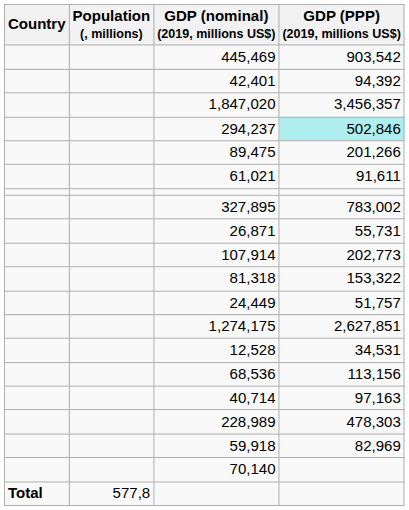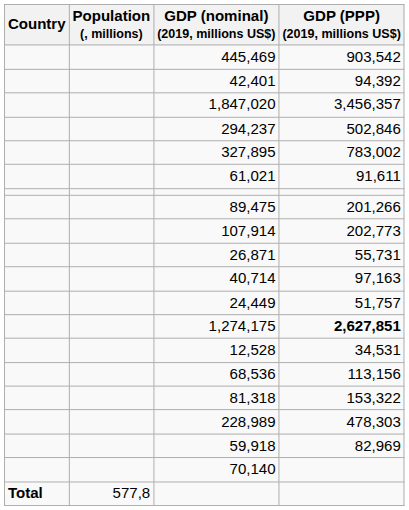 <table class="wikitable sortable" style="text-align: right">
 <tr style="background:#ececec;">
 <th>Country</th>
 <th>Population<br><small>(, millions)</small></th>
 <th>GDP (nominal)<br><small>(2019, millions US$)</small></th>
 <th>GDP (PPP)<br><small>(2019, millions US$)</small></th>
 </tr>
 <tr>
 <td style="text-align:left;"></td>
 <td></td>
 <td>445,469</td>
 <td>903,542</td>
 </tr>
 <tr>
 <td style="text-align:left;"></td>
 <td></td>
 <td>42,401</td>
 <td>94,392</td>
 </tr>
 <tr>
 <td style="text-align:left;"></td>
 <td></td>
 <td>1,847,020</td>
 <td>3,456,357</td>
 </tr>
 <tr>
 <td style="text-align:left;"></td>
 <td></td>
 <td>294,237</td>
-<td style="background: paleturquoise;">502,846</td>
+<td>502,846</td>
 </tr>
 <tr>
 <td style="text-align:left;"></td>
 <td></td>
-<td>89,475</td>
-<td>201,266</td>
+<td>327,895</td>
+<td>783,002</td>
 </tr>
 <tr>
 <td style="text-align:left;"></td>
 <td></td>
 <td>61,021</td>
 <td>91,611</td>
 </tr>
 <tr>
 <td style="text-align:left;"></td>
 <td></td>
 <td></td>
 <td></td>
 </tr>
 <tr>
 <td style="text-align:left;"></td>
 <td></td>
-<td>327,895</td>
-<td>783,002</td>
+<td>89,475</td>
+<td>201,266</td>
+</tr>
+<tr>
+<td style="text-align:left;"></td>
+<td></td>
+<td>107,914</td>
+<td>202,773</td>
 </tr>
 <tr>
 <td style="text-align:left;"></td>
 <td></td>
 <td>26,871</td>
 <td>55,731</td>
 </tr>
 <tr>
 <td style="text-align:left;"></td>
 <td></td>
-<td>107,914</td>
-<td>202,773</td>
-</tr>
-<tr>
-<td style="text-align:left;"></td>
-<td></td>
-<td>81,318</td>
-<td>153,322</td>
+<td>40,714</td>
+<td>97,163</td>
 </tr>
 <tr>
 <td style="text-align:left;"></td>
 <td></td>
 <td>24,449</td>
 <td>51,757</td>
 </tr>
 <tr>
 <td style="text-align:left;"></td>
 <td></td>
 <td>1,274,175</td>
-<td>2,627,851</td>
+<td><strong>2,627,851</strong></td>
 </tr>
 <tr>
 <td style="text-align:left;"></td>
 <td></td>
 <td>12,528</td>
 <td>34,531</td>
 </tr>
 <tr>
 <td style="text-align:left;"></td>
 <td></td>
 <td>68,536</td>
 <td>113,156</td>
 </tr>
 <tr>
 <td style="text-align:left;"></td>
 <td></td>
-<td>40,714</td>
-<td>97,163</td>
+<td>81,318</td>
+<td>153,322</td>
 </tr>
 <tr>
 <td style="text-align:left;"></td>
 <td></td>
 <td>228,989</td>
 <td>478,303</td>
 </tr>
 <tr>
 <td style="text-align:left;"></td>
 <td></td>
 <td>59,918</td>
 <td>82,969</td>
 </tr>
 <tr>
 <td style="text-align:left;"></td>
 <td></td>
 <td>70,140</td>
 <td></td>
 </tr>
 <tr>
 <td style="text-align:left;"><strong>Total</strong></td>
 <td>577,8</td>
 <td></td>
 <td></td>
 </tr>
 </table>
